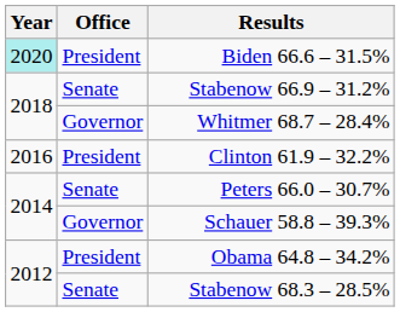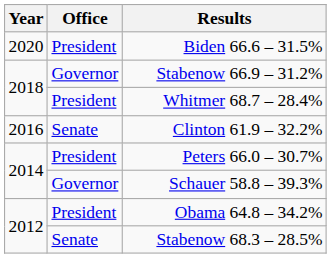 <table class=wikitable>
 <tr>
 <th width="30">Year</th>
 <th width="60">Office</th>
 <th width="180">Results</th>
 </tr>
 <tr>
-<td style="background: paleturquoise;">2020</td>
+<td>2020</td>
 <td><a href='#'>President</a></td>
 <td align="right" ><a href='#'>Biden</a> 66.6 – 31.5%</td>
 </tr>
 <tr>
 <td rowspan="2">2018</td>
-<td><a href='#'>Senate</a></td>
+<td><a href='#'>Governor</a></td>
 <td align="right" ><a href='#'>Stabenow</a> 66.9 – 31.2%</td>
 </tr>
 <tr>
-<td><a href='#'>Governor</a></td>
+<td><a href='#'>President</a></td>
 <td align="right" ><a href='#'>Whitmer</a> 68.7 – 28.4%</td>
 </tr>
 <tr>
 <td>2016</td>
-<td><a href='#'>President</a></td>
+<td><a href='#'>Senate</a></td>
 <td align="right" ><a href='#'>Clinton</a> 61.9 – 32.2%</td>
 </tr>
 <tr>
 <td rowspan="2">2014</td>
-<td><a href='#'>Senate</a></td>
+<td><a href='#'>President</a></td>
 <td align="right" ><a href='#'>Peters</a> 66.0 – 30.7%</td>
 </tr>
 <tr>
 <td><a href='#'>Governor</a></td>
 <td align="right" ><a href='#'>Schauer</a> 58.8 – 39.3%</td>
 </tr>
 <tr>
 <td rowspan="2">2012</td>
 <td><a href='#'>President</a></td>
 <td align="right" ><a href='#'>Obama</a> 64.8 – 34.2%</td>
 </tr>
 <tr>
 <td><a href='#'>Senate</a></td>
 <td align="right" ><a href='#'>Stabenow</a> 68.3 – 28.5%</td>
 </tr>
 </table>
